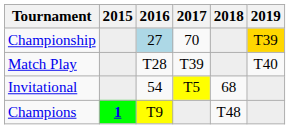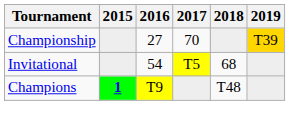 <table class="wikitable" style="text-align:center;">
 <tr>
 <th>Tournament</th>
 <th>2015</th>
 <th>2016</th>
 <th>2017</th>
 <th>2018</th>
 <th>2019</th>
 </tr>
 <tr>
 <td align="left"><a href='#'>Championship</a></td>
 <td style="background:#eeeeee;"></td>
-<td style="background: lightblue;">27</td>
+<td>27</td>
 <td>70</td>
 <td style="background:#eeeeee;"></td>
 <td style="background: gold;">T39</td>
-</tr>
-<tr>
-<td align="left"><a href='#'>Match Play</a></td>
-<td style="background:#eeeeee;"></td>
-<td>T28</td>
-<td>T39</td>
-<td style="background:#eeeeee;"></td>
-<td>T40</td>
 </tr>
 <tr>
 <td align="left"><a href='#'>Invitational</a></td>
 <td style="background:#eeeeee;"></td>
 <td>54</td>
 <td style="background:yellow;">T5</td>
 <td>68</td>
 <td style="background:#eeeeee;"></td>
 </tr>
 <tr>
 <td align="left"><a href='#'>Champions</a></td>
 <td style="background:lime"><strong><a href='#'>1</a></strong></td>
 <td style="background:yellow;">T9</td>
 <td style="background:#eeeeee;"></td>
 <td>T48</td>
 <td style="background:#eeeeee;"></td>
 </tr>
 </table>
